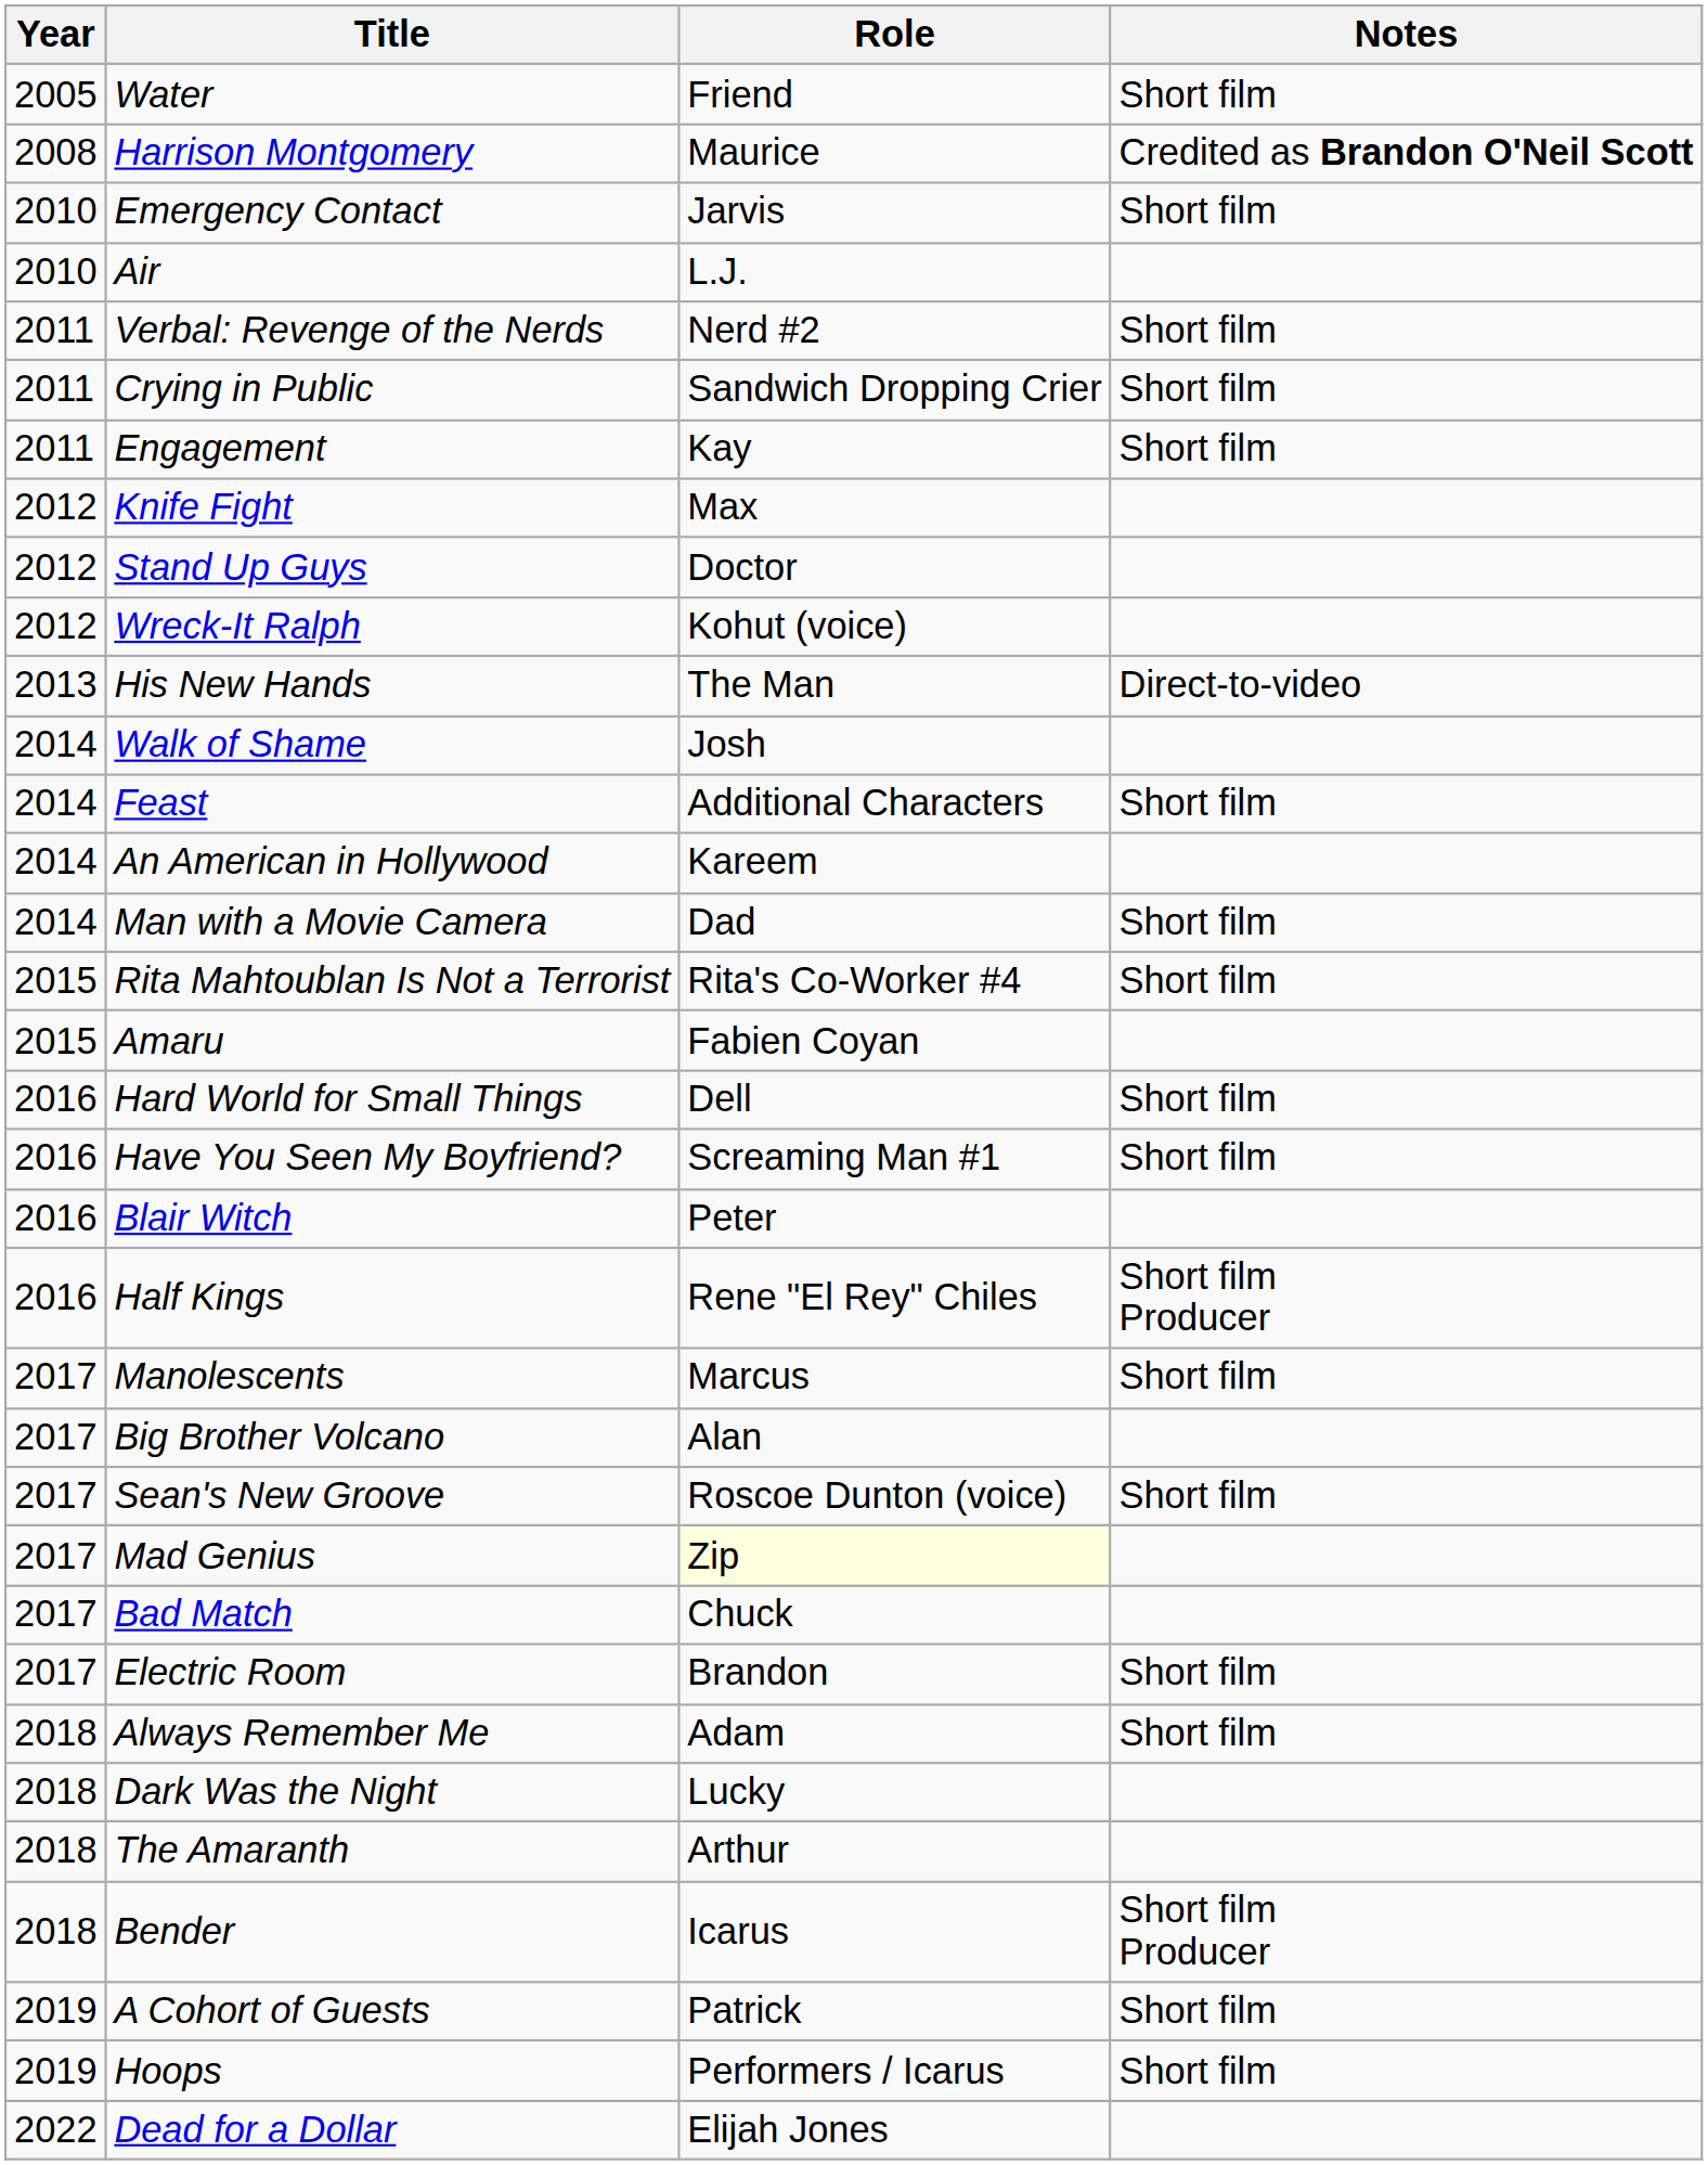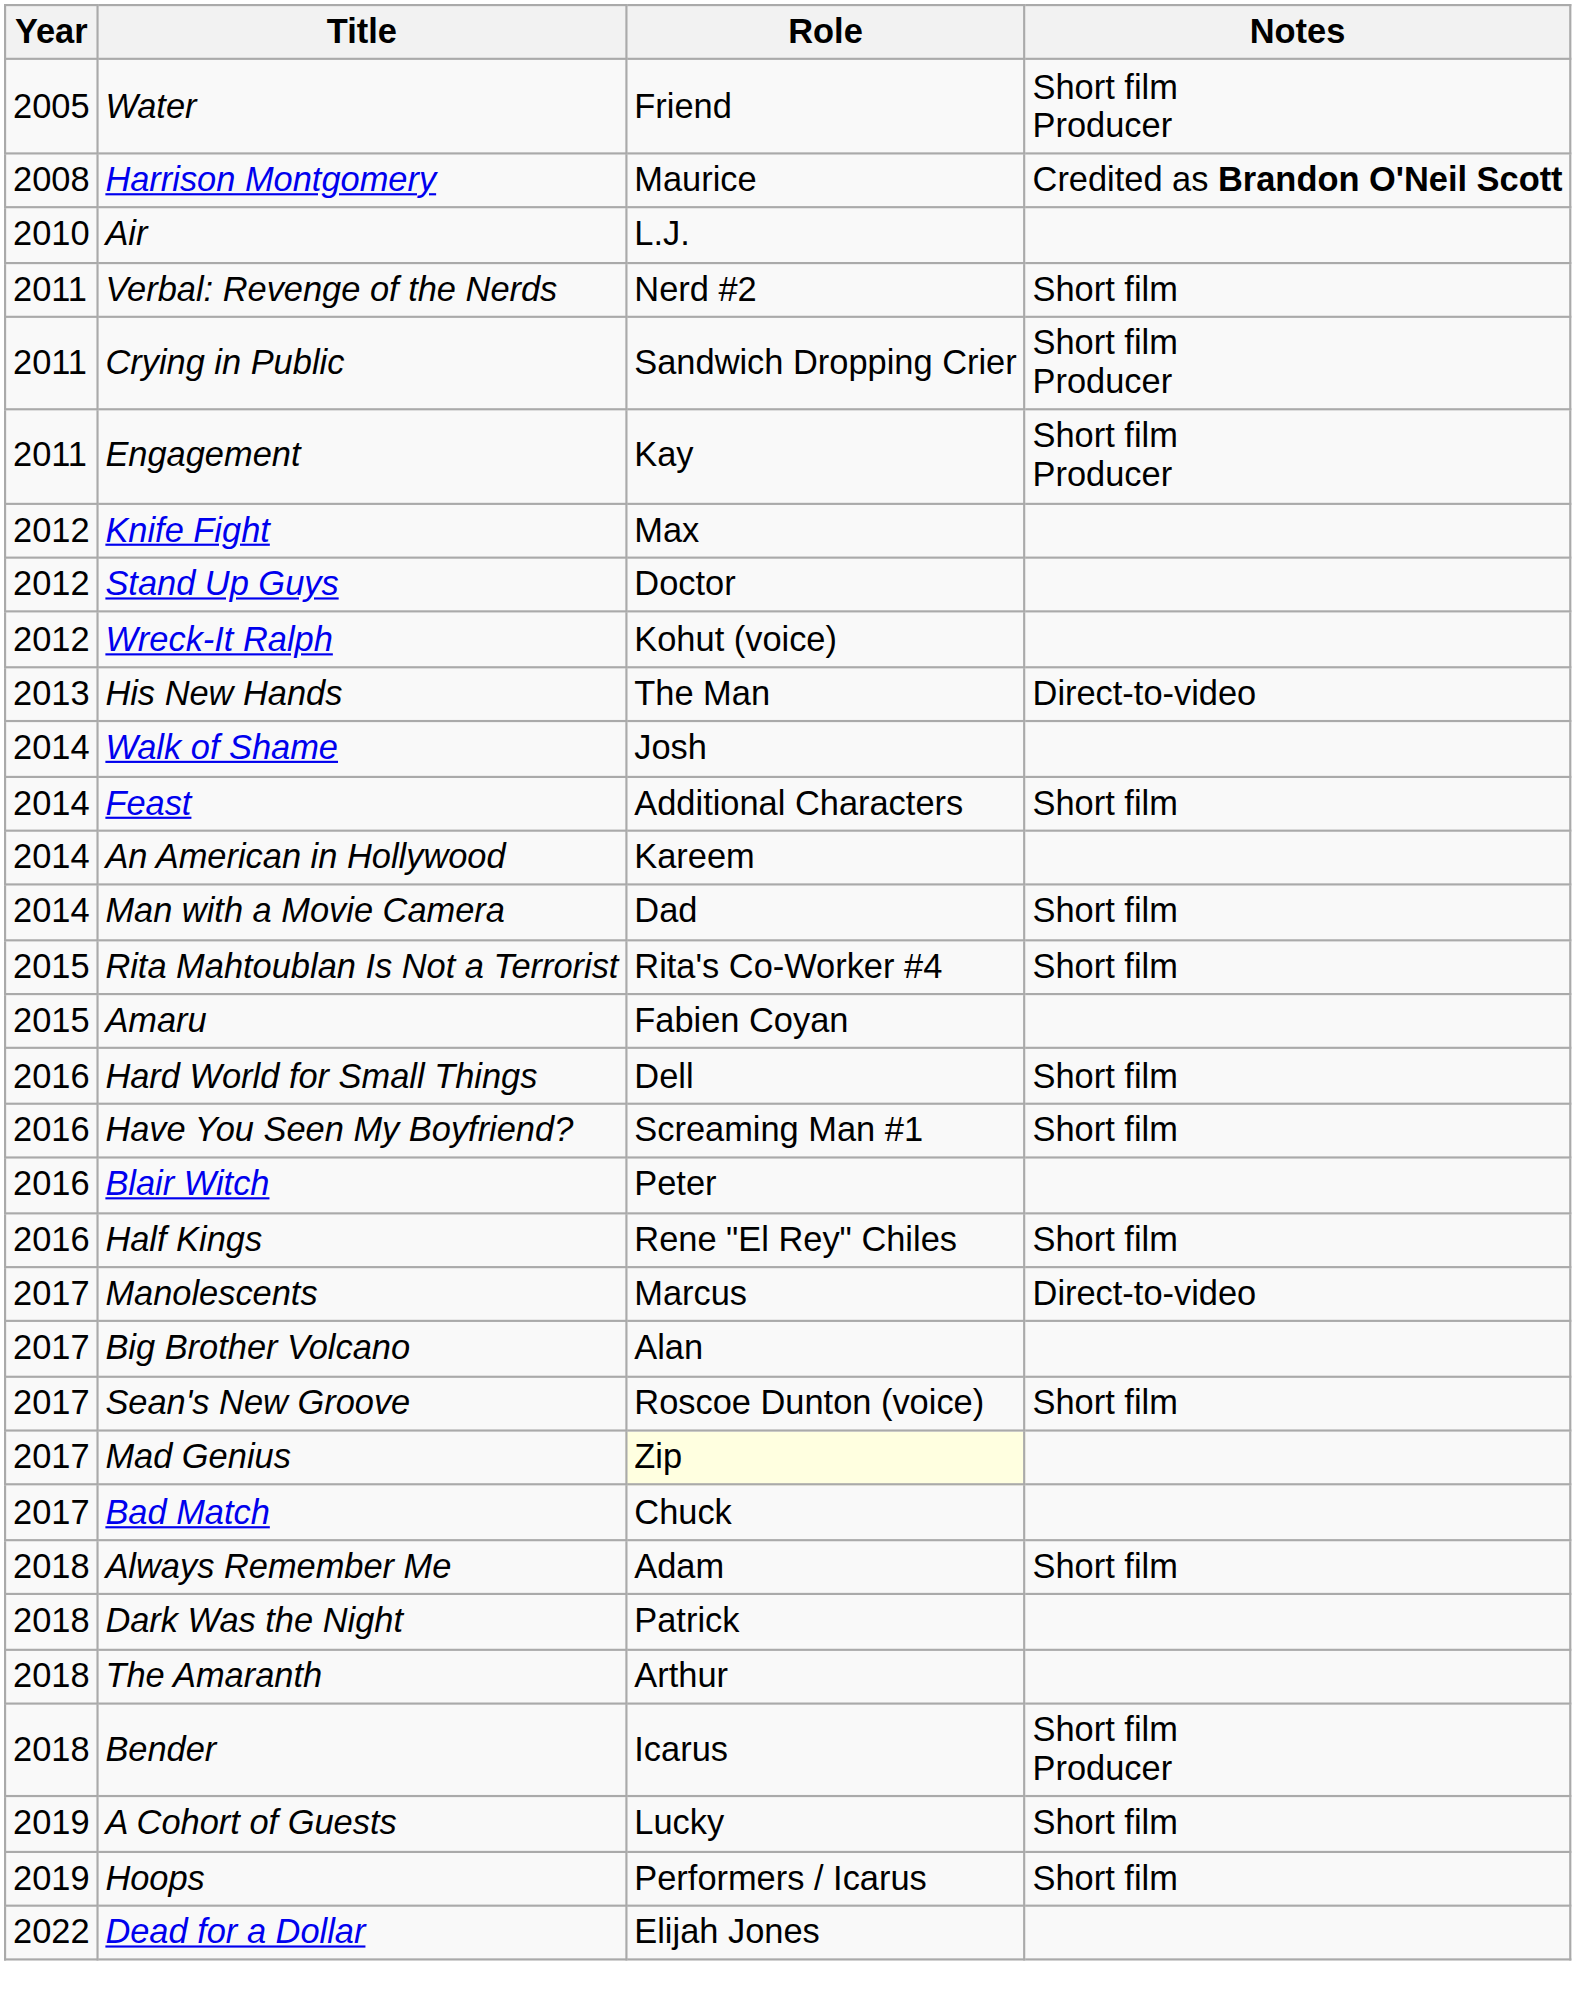 <table class="wikitable sortable">
 <tr>
 <th>Year</th>
 <th>Title</th>
 <th>Role</th>
 <th class="unsortable">Notes</th>
 </tr>
 <tr>
 <td>2005</td>
 <td><em>Water</em></td>
 <td>Friend</td>
-<td>Short film</td>
+<td>Short film<br>Producer</td>
 </tr>
 <tr>
 <td>2008</td>
 <td><em><a href='#'>Harrison Montgomery</a></em></td>
 <td>Maurice</td>
 <td>Credited as <strong>Brandon O'Neil Scott</strong></td>
-</tr>
-<tr>
-<td>2010</td>
-<td><em>Emergency Contact</em></td>
-<td>Jarvis</td>
-<td>Short film</td>
 </tr>
 <tr>
 <td>2010</td>
 <td><em>Air</em></td>
 <td>L.J.</td>
 <td></td>
 </tr>
 <tr>
 <td>2011</td>
 <td><em>Verbal: Revenge of the Nerds</em></td>
 <td>Nerd #2</td>
 <td>Short film</td>
 </tr>
 <tr>
 <td>2011</td>
 <td><em>Crying in Public</em></td>
 <td>Sandwich Dropping Crier</td>
-<td>Short film</td>
+<td>Short film<br>Producer</td>
 </tr>
 <tr>
 <td>2011</td>
 <td><em>Engagement</em></td>
 <td>Kay</td>
-<td>Short film</td>
+<td>Short film<br>Producer</td>
 </tr>
 <tr>
 <td>2012</td>
 <td><em><a href='#'>Knife Fight</a></em></td>
 <td>Max</td>
 <td></td>
 </tr>
 <tr>
 <td>2012</td>
 <td><em><a href='#'>Stand Up Guys</a></em></td>
 <td>Doctor</td>
 <td></td>
 </tr>
 <tr>
 <td>2012</td>
 <td><em><a href='#'>Wreck-It Ralph</a></em></td>
 <td>Kohut (voice)</td>
 <td></td>
 </tr>
 <tr>
 <td>2013</td>
 <td><em>His New Hands</em></td>
 <td>The Man</td>
 <td>Direct-to-video</td>
 </tr>
 <tr>
 <td>2014</td>
 <td><em><a href='#'>Walk of Shame</a></em></td>
 <td>Josh</td>
 <td></td>
 </tr>
 <tr>
 <td>2014</td>
 <td><em><a href='#'>Feast</a></em></td>
 <td>Additional Characters</td>
 <td>Short film</td>
 </tr>
 <tr>
 <td>2014</td>
 <td><em>An American in Hollywood</em></td>
 <td>Kareem</td>
 <td></td>
 </tr>
 <tr>
 <td>2014</td>
 <td><em>Man with a Movie Camera</em></td>
 <td>Dad</td>
 <td>Short film</td>
 </tr>
 <tr>
 <td>2015</td>
 <td><em>Rita Mahtoublan Is Not a Terrorist</em></td>
 <td>Rita's Co-Worker #4</td>
 <td>Short film</td>
 </tr>
 <tr>
 <td>2015</td>
 <td><em>Amaru</em></td>
 <td>Fabien Coyan</td>
 <td></td>
 </tr>
 <tr>
 <td>2016</td>
 <td><em>Hard World for Small Things</em></td>
 <td>Dell</td>
 <td>Short film</td>
 </tr>
 <tr>
 <td>2016</td>
 <td><em>Have You Seen My Boyfriend?</em></td>
 <td>Screaming Man #1</td>
 <td>Short film</td>
 </tr>
 <tr>
 <td>2016</td>
 <td><em><a href='#'>Blair Witch</a></em></td>
 <td>Peter</td>
 <td></td>
 </tr>
 <tr>
 <td>2016</td>
 <td><em>Half Kings</em></td>
 <td>Rene "El Rey" Chiles</td>
-<td>Short film<br>Producer</td>
+<td>Short film</td>
 </tr>
 <tr>
 <td>2017</td>
 <td><em>Manolescents</em></td>
 <td>Marcus</td>
-<td>Short film</td>
+<td>Direct-to-video</td>
 </tr>
 <tr>
 <td>2017</td>
 <td><em>Big Brother Volcano</em></td>
 <td>Alan</td>
 <td></td>
 </tr>
 <tr>
 <td>2017</td>
 <td><em>Sean's New Groove</em></td>
 <td>Roscoe Dunton (voice)</td>
 <td>Short film</td>
 </tr>
 <tr>
 <td>2017</td>
 <td><em>Mad Genius</em></td>
 <td style="background: lightyellow;">Zip</td>
 <td></td>
 </tr>
 <tr>
 <td>2017</td>
 <td><em><a href='#'>Bad Match</a></em></td>
 <td>Chuck</td>
 <td></td>
 </tr>
 <tr>
-<td>2017</td>
-<td><em>Electric Room</em></td>
-<td>Brandon</td>
-<td>Short film</td>
-</tr>
-<tr>
 <td>2018</td>
 <td><em>Always Remember Me</em></td>
 <td>Adam</td>
 <td>Short film</td>
 </tr>
 <tr>
 <td>2018</td>
 <td><em>Dark Was the Night</em></td>
-<td>Lucky</td>
+<td>Patrick</td>
 <td></td>
 </tr>
 <tr>
 <td>2018</td>
 <td><em>The Amaranth</em></td>
 <td>Arthur</td>
 <td></td>
 </tr>
 <tr>
 <td>2018</td>
 <td><em>Bender</em></td>
 <td>Icarus</td>
 <td>Short film<br>Producer</td>
 </tr>
 <tr>
 <td>2019</td>
 <td><em>A Cohort of Guests</em></td>
-<td>Patrick</td>
+<td>Lucky</td>
 <td>Short film</td>
 </tr>
 <tr>
 <td>2019</td>
 <td><em>Hoops</em></td>
 <td>Performers / Icarus</td>
 <td>Short film</td>
 </tr>
 <tr>
 <td>2022</td>
 <td><em><a href='#'>Dead for a Dollar</a></em></td>
 <td>Elijah Jones</td>
 <td></td>
 </tr>
 </table>
